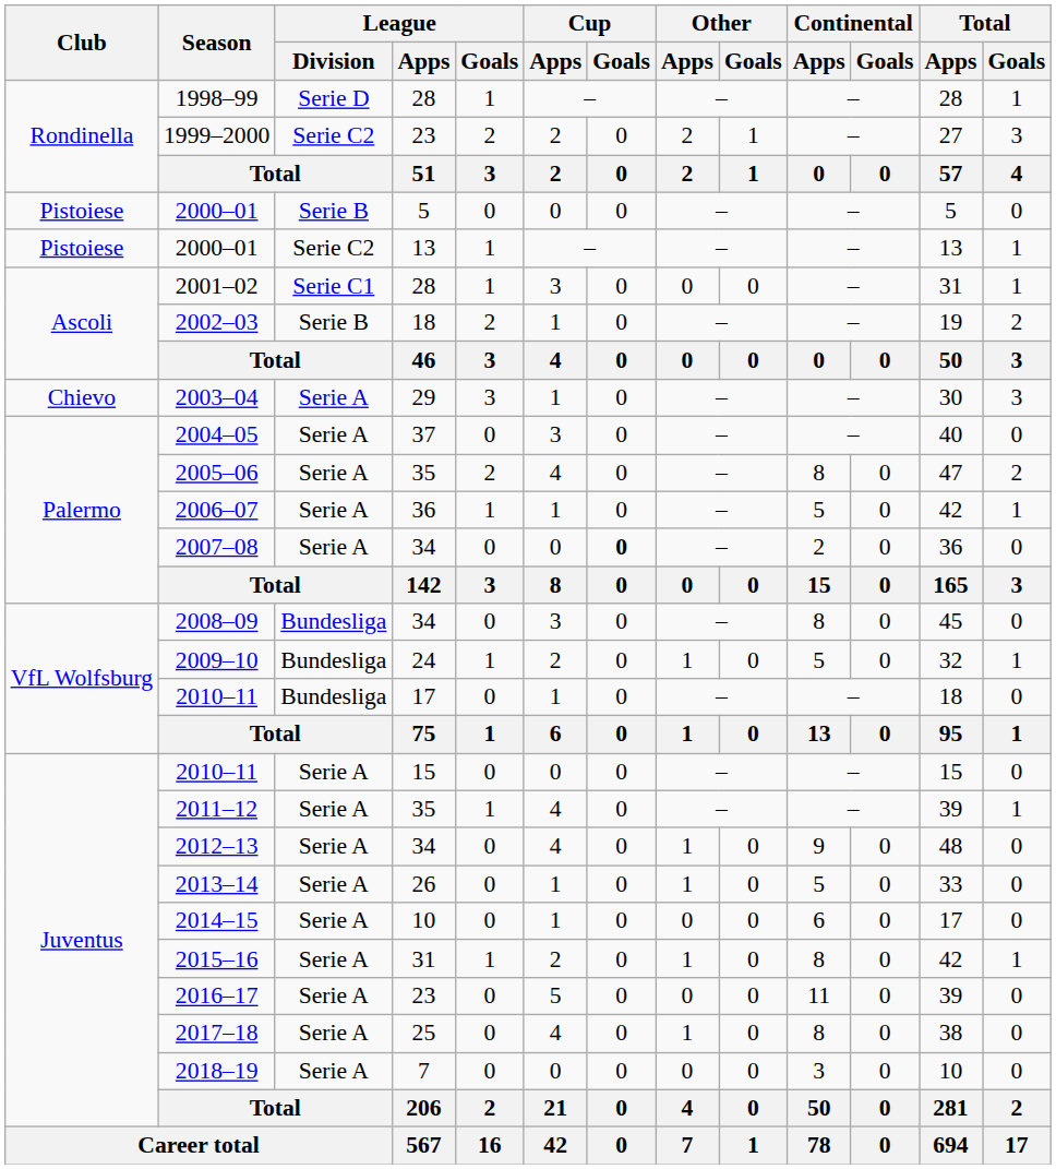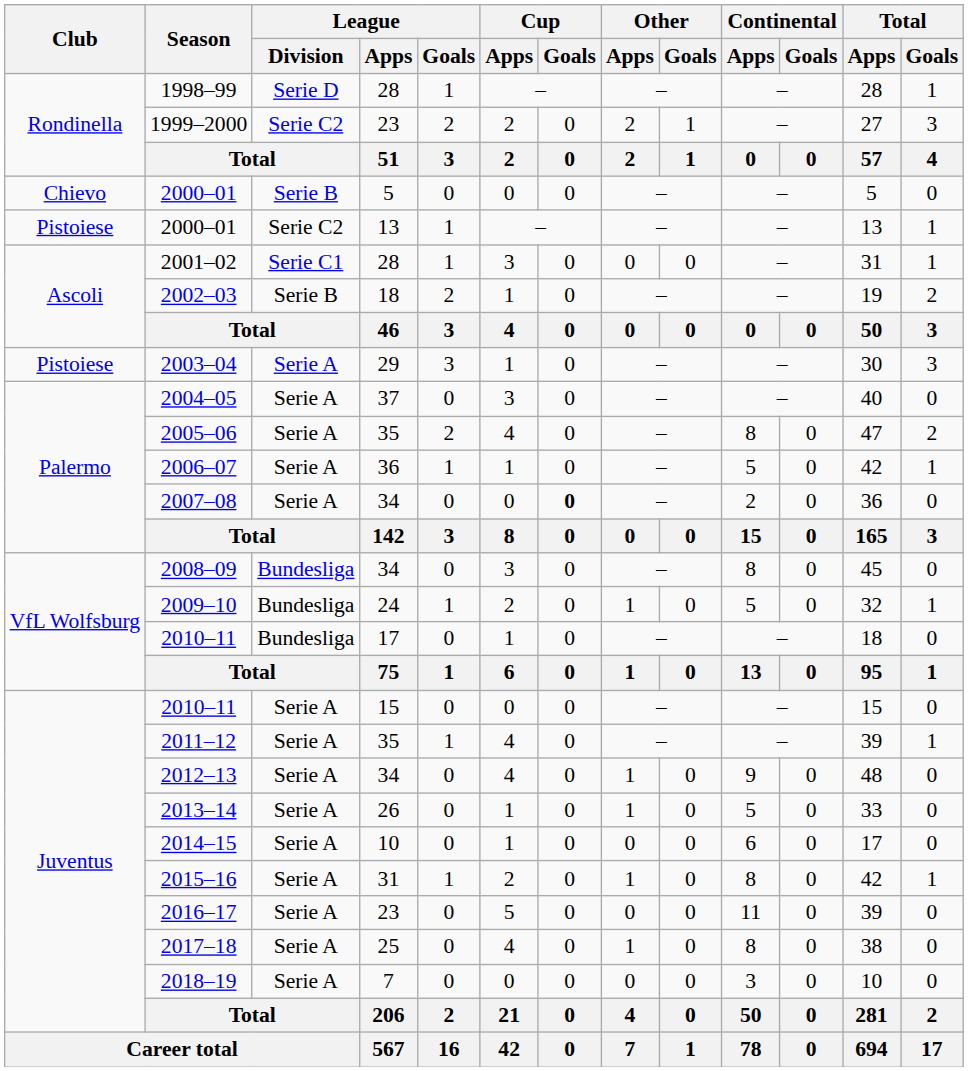 <table class="wikitable" style="text-align:center">
 <tr>
 <th rowspan="2">Club</th>
 <th rowspan="2">Season</th>
 <th colspan="3">League</th>
 <th colspan=2>Cup</th>
 <th colspan=2>Other</th>
 <th colspan=2>Continental</th>
 <th colspan=2>Total</th>
 </tr>
 <tr>
 <th>Division</th>
 <th>Apps</th>
 <th>Goals</th>
 <th>Apps</th>
 <th>Goals</th>
 <th>Apps</th>
 <th>Goals</th>
 <th>Apps</th>
 <th>Goals</th>
 <th>Apps</th>
 <th>Goals</th>
 </tr>
 <tr>
 <td rowspan="3"><a href='#'>Rondinella</a></td>
 <td>1998–99</td>
 <td><a href='#'>Serie D</a></td>
 <td>28</td>
 <td>1</td>
 <td colspan="2">–</td>
 <td colspan="2">–</td>
 <td colspan="2">–</td>
 <td>28</td>
 <td>1</td>
 </tr>
 <tr>
 <td>1999–2000</td>
 <td><a href='#'>Serie C2</a></td>
 <td>23</td>
 <td>2</td>
 <td>2</td>
 <td>0</td>
 <td>2</td>
 <td>1</td>
 <td colspan="2">–</td>
 <td>27</td>
 <td>3</td>
 </tr>
 <tr>
 <th colspan="2">Total</th>
 <th>51</th>
 <th>3</th>
 <th>2</th>
 <th>0</th>
 <th>2</th>
 <th>1</th>
 <th>0</th>
 <th>0</th>
 <th>57</th>
 <th>4</th>
 </tr>
 <tr>
-<td><a href='#'>Pistoiese</a></td>
+<td><a href='#'>Chievo</a></td>
 <td><a href='#'>2000–01</a></td>
 <td><a href='#'>Serie B</a></td>
 <td>5</td>
 <td>0</td>
 <td>0</td>
 <td>0</td>
 <td colspan="2">–</td>
 <td colspan="2">–</td>
 <td>5</td>
 <td>0</td>
 </tr>
 <tr>
 <td><a href='#'>Pistoiese</a></td>
 <td>2000–01</td>
 <td>Serie C2</td>
 <td>13</td>
 <td>1</td>
 <td colspan="2">–</td>
 <td colspan="2">–</td>
 <td colspan="2">–</td>
 <td>13</td>
 <td>1</td>
 </tr>
 <tr>
 <td rowspan="3"><a href='#'>Ascoli</a></td>
 <td>2001–02</td>
 <td><a href='#'>Serie C1</a></td>
 <td>28</td>
 <td>1</td>
 <td>3</td>
 <td>0</td>
 <td>0</td>
 <td>0</td>
 <td colspan="2">–</td>
 <td>31</td>
 <td>1</td>
 </tr>
 <tr>
 <td><a href='#'>2002–03</a></td>
 <td>Serie B</td>
 <td>18</td>
 <td>2</td>
 <td>1</td>
 <td>0</td>
 <td colspan="2">–</td>
 <td colspan="2">–</td>
 <td>19</td>
 <td>2</td>
 </tr>
 <tr>
 <th colspan="2">Total</th>
 <th>46</th>
 <th>3</th>
 <th>4</th>
 <th>0</th>
 <th>0</th>
 <th>0</th>
 <th>0</th>
 <th>0</th>
 <th>50</th>
 <th>3</th>
 </tr>
 <tr>
-<td><a href='#'>Chievo</a></td>
+<td><a href='#'>Pistoiese</a></td>
 <td><a href='#'>2003–04</a></td>
 <td><a href='#'>Serie A</a></td>
 <td>29</td>
 <td>3</td>
 <td>1</td>
 <td>0</td>
 <td colspan="2">–</td>
 <td colspan="2">–</td>
 <td>30</td>
 <td>3</td>
 </tr>
 <tr>
 <td rowspan="5"><a href='#'>Palermo</a></td>
 <td><a href='#'>2004–05</a></td>
 <td>Serie A</td>
 <td>37</td>
 <td>0</td>
 <td>3</td>
 <td>0</td>
 <td colspan="2">–</td>
 <td colspan="2">–</td>
 <td>40</td>
 <td>0</td>
 </tr>
 <tr>
 <td><a href='#'>2005–06</a></td>
 <td>Serie A</td>
 <td>35</td>
 <td>2</td>
 <td>4</td>
 <td>0</td>
 <td colspan="2">–</td>
 <td>8</td>
 <td>0</td>
 <td>47</td>
 <td>2</td>
 </tr>
 <tr>
 <td><a href='#'>2006–07</a></td>
 <td>Serie A</td>
 <td>36</td>
 <td>1</td>
 <td>1</td>
 <td>0</td>
 <td colspan="2">–</td>
 <td>5</td>
 <td>0</td>
 <td>42</td>
 <td>1</td>
 </tr>
 <tr>
 <td><a href='#'>2007–08</a></td>
 <td>Serie A</td>
 <td>34</td>
 <td>0</td>
 <td>0</td>
 <td><strong>0</strong></td>
 <td colspan="2">–</td>
 <td>2</td>
 <td>0</td>
 <td>36</td>
 <td>0</td>
 </tr>
 <tr>
 <th colspan="2">Total</th>
 <th>142</th>
 <th>3</th>
 <th>8</th>
 <th>0</th>
 <th>0</th>
 <th>0</th>
 <th>15</th>
 <th>0</th>
 <th>165</th>
 <th>3</th>
 </tr>
 <tr>
 <td rowspan="4"><a href='#'>VfL Wolfsburg</a></td>
 <td><a href='#'>2008–09</a></td>
 <td><a href='#'>Bundesliga</a></td>
 <td>34</td>
 <td>0</td>
 <td>3</td>
 <td>0</td>
 <td colspan="2">–</td>
 <td>8</td>
 <td>0</td>
 <td>45</td>
 <td>0</td>
 </tr>
 <tr>
 <td><a href='#'>2009–10</a></td>
 <td>Bundesliga</td>
 <td>24</td>
 <td>1</td>
 <td>2</td>
 <td>0</td>
 <td>1</td>
 <td>0</td>
 <td>5</td>
 <td>0</td>
 <td>32</td>
 <td>1</td>
 </tr>
 <tr>
 <td><a href='#'>2010–11</a></td>
 <td>Bundesliga</td>
 <td>17</td>
 <td>0</td>
 <td>1</td>
 <td>0</td>
 <td colspan="2">–</td>
 <td colspan="2">–</td>
 <td>18</td>
 <td>0</td>
 </tr>
 <tr>
 <th colspan="2">Total</th>
 <th>75</th>
 <th>1</th>
 <th>6</th>
 <th>0</th>
 <th>1</th>
 <th>0</th>
 <th>13</th>
 <th>0</th>
 <th>95</th>
 <th>1</th>
 </tr>
 <tr>
 <td rowspan="10"><a href='#'>Juventus</a></td>
 <td><a href='#'>2010–11</a></td>
 <td>Serie A</td>
 <td>15</td>
 <td>0</td>
 <td>0</td>
 <td>0</td>
 <td colspan="2">–</td>
 <td colspan="2">–</td>
 <td>15</td>
 <td>0</td>
 </tr>
 <tr>
 <td><a href='#'>2011–12</a></td>
 <td>Serie A</td>
 <td>35</td>
 <td>1</td>
 <td>4</td>
 <td>0</td>
 <td colspan="2">–</td>
 <td colspan="2">–</td>
 <td>39</td>
 <td>1</td>
 </tr>
 <tr>
 <td><a href='#'>2012–13</a></td>
 <td>Serie A</td>
 <td>34</td>
 <td>0</td>
 <td>4</td>
 <td>0</td>
 <td>1</td>
 <td>0</td>
 <td>9</td>
 <td>0</td>
 <td>48</td>
 <td>0</td>
 </tr>
 <tr>
 <td><a href='#'>2013–14</a></td>
 <td>Serie A</td>
 <td>26</td>
 <td>0</td>
 <td>1</td>
 <td>0</td>
 <td>1</td>
 <td>0</td>
 <td>5</td>
 <td>0</td>
 <td>33</td>
 <td>0</td>
 </tr>
 <tr>
 <td><a href='#'>2014–15</a></td>
 <td>Serie A</td>
 <td>10</td>
 <td>0</td>
 <td>1</td>
 <td>0</td>
 <td>0</td>
 <td>0</td>
 <td>6</td>
 <td>0</td>
 <td>17</td>
 <td>0</td>
 </tr>
 <tr>
 <td><a href='#'>2015–16</a></td>
 <td>Serie A</td>
 <td>31</td>
 <td>1</td>
 <td>2</td>
 <td>0</td>
 <td>1</td>
 <td>0</td>
 <td>8</td>
 <td>0</td>
 <td>42</td>
 <td>1</td>
 </tr>
 <tr>
 <td><a href='#'>2016–17</a></td>
 <td>Serie A</td>
 <td>23</td>
 <td>0</td>
 <td>5</td>
 <td>0</td>
 <td>0</td>
 <td>0</td>
 <td>11</td>
 <td>0</td>
 <td>39</td>
 <td>0</td>
 </tr>
 <tr>
 <td><a href='#'>2017–18</a></td>
 <td>Serie A</td>
 <td>25</td>
 <td>0</td>
 <td>4</td>
 <td>0</td>
 <td>1</td>
 <td>0</td>
 <td>8</td>
 <td>0</td>
 <td>38</td>
 <td>0</td>
 </tr>
 <tr>
 <td><a href='#'>2018–19</a></td>
 <td>Serie A</td>
 <td>7</td>
 <td>0</td>
 <td>0</td>
 <td>0</td>
 <td>0</td>
 <td>0</td>
 <td>3</td>
 <td>0</td>
 <td>10</td>
 <td>0</td>
 </tr>
 <tr>
 <th colspan="2">Total</th>
 <th>206</th>
 <th>2</th>
 <th>21</th>
 <th>0</th>
 <th>4</th>
 <th>0</th>
 <th>50</th>
 <th>0</th>
 <th>281</th>
 <th>2</th>
 </tr>
 <tr>
 <th colspan="3">Career total</th>
 <th>567</th>
 <th>16</th>
 <th>42</th>
 <th>0</th>
 <th>7</th>
 <th>1</th>
 <th>78</th>
 <th>0</th>
 <th>694</th>
 <th>17</th>
 </tr>
 </table>
